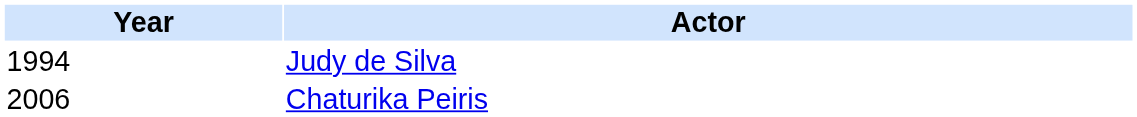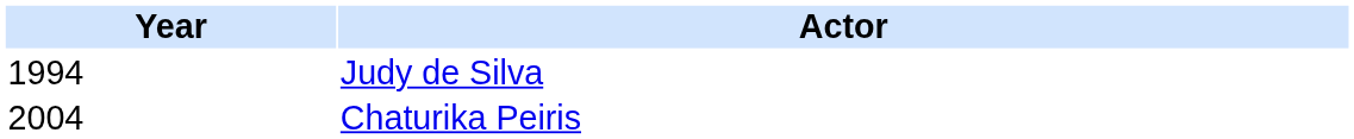 <table cellspacing="1" cellpadding="1" border="0" width="50%">
 <tr bgcolor="#d1e4fd">
 <th>Year</th>
 <th>Actor</th>
 </tr>
 <tr bgcolor=#edf3fe>
 </tr>
 <tr>
 <td>1994</td>
 <td><a href='#'>Judy de Silva</a></td>
 </tr>
 <tr>
-<td>2006</td>
+<td>2004</td>
 <td><a href='#'>Chaturika Peiris</a></td>
 </tr>
 <tr>
 </tr>
 </table>
